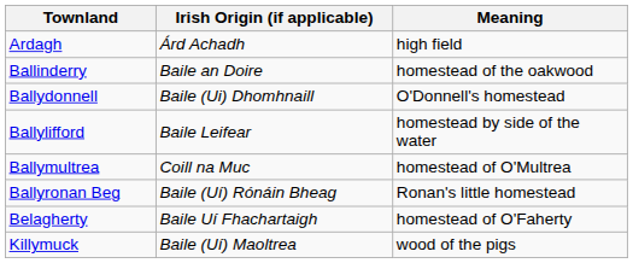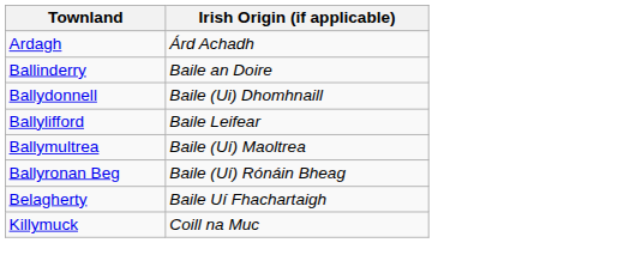 <table class="wikitable" style="border:1px solid darkgray;">
 <tr>
 <th width="150">Townland</th>
 <th width="250">Irish Origin (if applicable)</th>
-<th width="250">Meaning</th>
 </tr>
 <tr>
 <td><a href='#'>Ardagh</a></td>
 <td><em>Árd Achadh</em></td>
-<td>high field</td>
 </tr>
 <tr>
 <td><a href='#'>Ballinderry</a></td>
 <td><em>Baile an Doire</em></td>
-<td>homestead of the oakwood</td>
 </tr>
 <tr>
 <td><a href='#'>Ballydonnell</a></td>
 <td><em>Baile (Ui) Dhomhnaill</em></td>
-<td>O'Donnell's homestead</td>
 </tr>
 <tr>
 <td><a href='#'>Ballylifford</a></td>
 <td><em>Baile Leifear</em></td>
-<td>homestead by side of the water</td>
 </tr>
 <tr>
 <td><a href='#'>Ballymultrea</a></td>
-<td><em>Coill na Muc</em></td>
-<td>homestead of O'Multrea</td>
+<td><em>Baile (Uí) Maoltrea</em></td>
 </tr>
 <tr>
 <td><a href='#'>Ballyronan Beg</a></td>
 <td><em>Baile (Uí) Rónáin Bheag</em></td>
-<td>Ronan's little homestead</td>
 </tr>
 <tr>
 <td><a href='#'>Belagherty</a></td>
 <td><em>Baile Uí Fhachartaigh</em></td>
-<td>homestead of O'Faherty</td>
 </tr>
 <tr>
 <td><a href='#'>Killymuck</a></td>
-<td><em>Baile (Uí) Maoltrea</em></td>
-<td>wood of the pigs</td>
+<td><em>Coill na Muc</em></td>
 </tr>
 </table>
